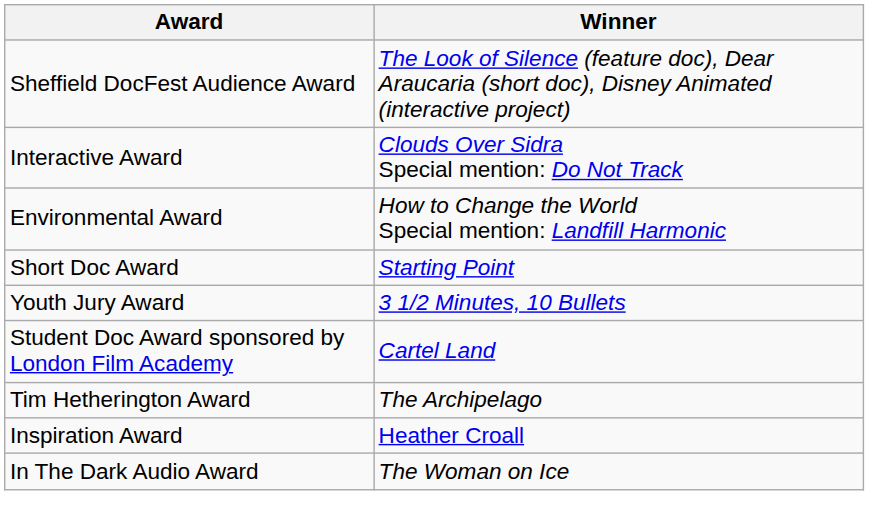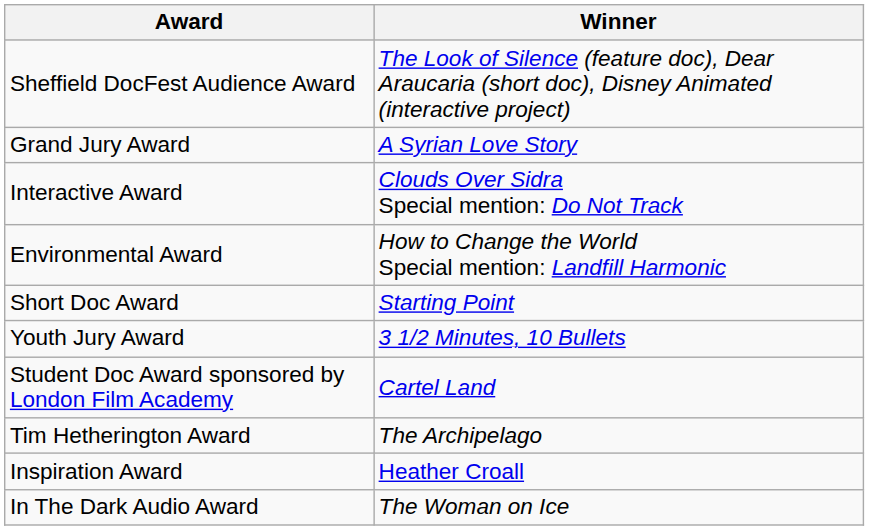 <table class="wikitable" style="width:610px;">
 <tr>
 <th scope="col" style="width:260px;">Award</th>
 <th scope="col" style="width:350px;">Winner</th>
 </tr>
 <tr>
 <td style="width:260px;">Sheffield DocFest Audience Award</td>
 <td style="width:350px;"><em><a href='#'>The Look of Silence</a> (feature doc), Dear Araucaria (short doc), Disney Animated (interactive project)</em></td>
+</tr>
+<tr>
+<td>Grand Jury Award</td>
+<td><em><a href='#'>A Syrian Love Story</a></em></td>
 </tr>
 <tr>
 <td>Interactive Award</td>
 <td><em><a href='#'>Clouds Over Sidra</a></em><br>Special mention: <em><a href='#'>Do Not Track</a></em></td>
 </tr>
 <tr>
 <td>Environmental Award</td>
 <td><em>How to Change the World</em><br>Special mention: <em><a href='#'>Landfill Harmonic</a></em></td>
 </tr>
 <tr>
 <td>Short Doc Award</td>
 <td><em><a href='#'>Starting Point</a></em></td>
 </tr>
 <tr>
 <td>Youth Jury Award</td>
 <td><em><a href='#'>3 1/2 Minutes, 10 Bullets</a></em></td>
 </tr>
 <tr>
 <td>Student Doc Award sponsored by <a href='#'>London Film Academy</a></td>
 <td><em><a href='#'>Cartel Land</a></em></td>
 </tr>
 <tr>
 <td>Tim Hetherington Award</td>
 <td><em>The Archipelago</em></td>
 </tr>
 <tr>
 <td>Inspiration Award</td>
 <td><a href='#'>Heather Croall</a></td>
 </tr>
 <tr>
 <td>In The Dark Audio Award</td>
 <td><em>The Woman on Ice</em></td>
 </tr>
 </table>
